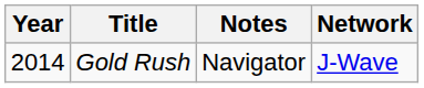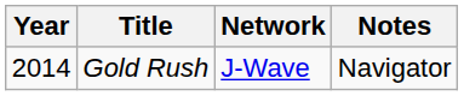 <table class="wikitable">
 <tr>
 <th>Year</th>
 <th>Title</th>
+<th>Network</th>
 <th>Notes</th>
-<th>Network</th>
 </tr>
 <tr>
 <td>2014</td>
 <td><em>Gold Rush</em></td>
+<td><a href='#'>J-Wave</a></td>
 <td>Navigator</td>
-<td><a href='#'>J-Wave</a></td>
 </tr>
 </table>
